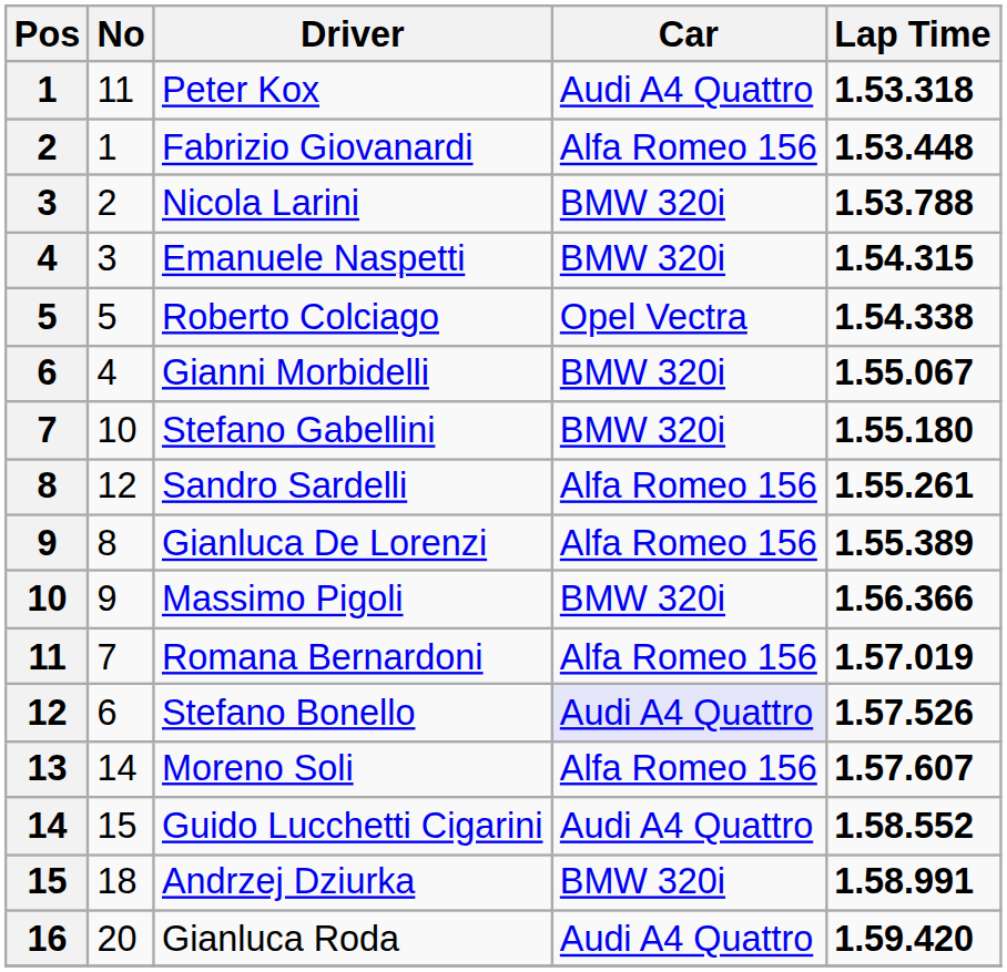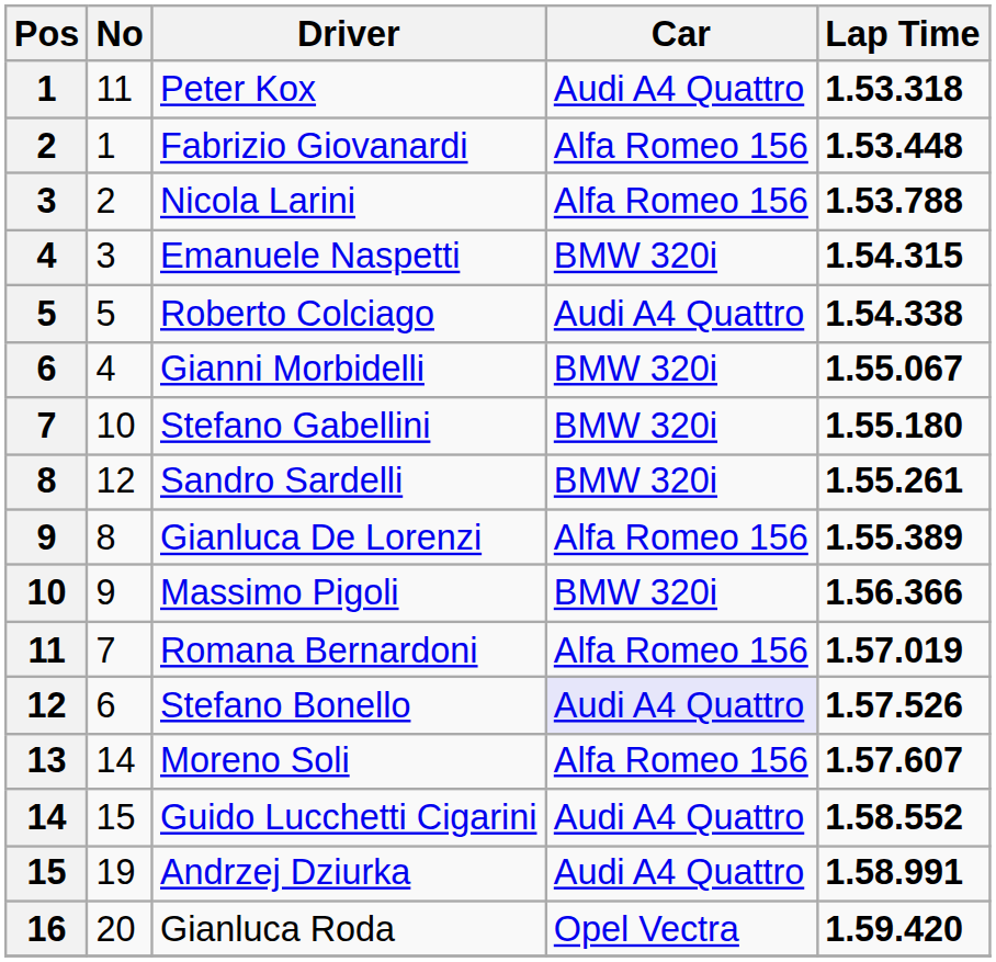 <table class="wikitable" style="font-size: 85%;">
 <tr>
 <th>Pos</th>
 <th>No</th>
 <th>Driver</th>
 <th>Car</th>
 <th>Lap Time</th>
 </tr>
 <tr>
 <th>1</th>
 <td>11</td>
 <td> <a href='#'>Peter Kox</a></td>
 <td><a href='#'>Audi A4 Quattro</a></td>
 <td><strong>1.53.318</strong></td>
 </tr>
 <tr>
 <th>2</th>
 <td>1</td>
 <td> <a href='#'>Fabrizio Giovanardi</a></td>
 <td><a href='#'>Alfa Romeo 156</a></td>
 <td><strong>1.53.448</strong></td>
 </tr>
 <tr>
 <th>3</th>
 <td>2</td>
 <td> <a href='#'>Nicola Larini</a></td>
-<td><a href='#'>BMW 320i</a></td>
+<td><a href='#'>Alfa Romeo 156</a></td>
 <td><strong>1.53.788</strong></td>
 </tr>
 <tr>
 <th>4</th>
 <td>3</td>
 <td> <a href='#'>Emanuele Naspetti</a></td>
 <td><a href='#'>BMW 320i</a></td>
 <td><strong>1.54.315</strong></td>
 </tr>
 <tr>
 <th>5</th>
 <td>5</td>
 <td> <a href='#'>Roberto Colciago</a></td>
-<td><a href='#'>Opel Vectra</a></td>
+<td><a href='#'>Audi A4 Quattro</a></td>
 <td><strong>1.54.338</strong></td>
 </tr>
 <tr>
 <th>6</th>
 <td>4</td>
 <td> <a href='#'>Gianni Morbidelli</a></td>
 <td><a href='#'>BMW 320i</a></td>
 <td><strong>1.55.067</strong></td>
 </tr>
 <tr>
 <th>7</th>
 <td>10</td>
 <td> <a href='#'>Stefano Gabellini</a></td>
 <td><a href='#'>BMW 320i</a></td>
 <td><strong>1.55.180</strong></td>
 </tr>
 <tr>
 <th>8</th>
 <td>12</td>
 <td> <a href='#'>Sandro Sardelli</a></td>
-<td><a href='#'>Alfa Romeo 156</a></td>
+<td><a href='#'>BMW 320i</a></td>
 <td><strong>1.55.261</strong></td>
 </tr>
 <tr>
 <th>9</th>
 <td>8</td>
 <td> <a href='#'>Gianluca De Lorenzi</a></td>
 <td><a href='#'>Alfa Romeo 156</a></td>
 <td><strong>1.55.389</strong></td>
 </tr>
 <tr>
 <th>10</th>
 <td>9</td>
 <td> <a href='#'>Massimo Pigoli</a></td>
 <td><a href='#'>BMW 320i</a></td>
 <td><strong>1.56.366</strong></td>
 </tr>
 <tr>
 <th>11</th>
 <td>7</td>
 <td> <a href='#'>Romana Bernardoni</a></td>
 <td><a href='#'>Alfa Romeo 156</a></td>
 <td><strong>1.57.019</strong></td>
 </tr>
 <tr>
 <th>12</th>
 <td>6</td>
 <td> <a href='#'>Stefano Bonello</a></td>
 <td style="background: lavender;"><a href='#'>Audi A4 Quattro</a></td>
 <td><strong>1.57.526</strong></td>
 </tr>
 <tr>
 <th>13</th>
 <td>14</td>
 <td> <a href='#'>Moreno Soli</a></td>
 <td><a href='#'>Alfa Romeo 156</a></td>
 <td><strong>1.57.607</strong></td>
 </tr>
 <tr>
 <th>14</th>
 <td>15</td>
 <td> <a href='#'>Guido Lucchetti Cigarini</a></td>
 <td><a href='#'>Audi A4 Quattro</a></td>
 <td><strong>1.58.552</strong></td>
 </tr>
 <tr>
 <th>15</th>
-<td>18</td>
+<td>19</td>
 <td> <a href='#'>Andrzej Dziurka</a></td>
-<td><a href='#'>BMW 320i</a></td>
+<td><a href='#'>Audi A4 Quattro</a></td>
 <td><strong>1.58.991</strong></td>
 </tr>
 <tr>
 <th>16</th>
 <td>20</td>
 <td> Gianluca Roda</td>
-<td><a href='#'>Audi A4 Quattro</a></td>
+<td><a href='#'>Opel Vectra</a></td>
 <td><strong>1.59.420</strong></td>
 </tr>
 <tr>
 </tr>
 </table>
